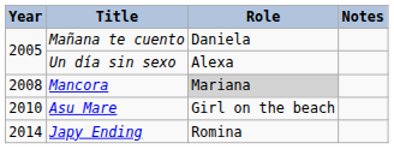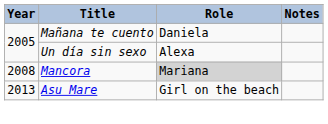 <table class="wikitable">
 <tr>
 <th style="background:#B0C4DE;">Year</th>
 <th style="background:#B0C4DE;">Title</th>
 <th style="background:#B0C4DE;">Role</th>
 <th style="background:#B0C4DE;">Notes</th>
 </tr>
 <tr>
 <td rowspan=2>2005</td>
 <td><em>Mañana te cuento</em></td>
 <td>Daniela</td>
 <td></td>
 </tr>
 <tr>
 <td><em>Un día sin sexo</em></td>
 <td>Alexa</td>
 <td></td>
 </tr>
 <tr>
 <td>2008</td>
 <td><em><a href='#'>Mancora</a></em></td>
 <td style="background: lightgrey;">Mariana</td>
 <td></td>
 </tr>
 <tr>
-<td>2010</td>
+<td>2013</td>
 <td><em><a href='#'>Asu Mare</a></em></td>
 <td>Girl on the beach</td>
 <td></td>
 </tr>
-<tr>
-<td>2014</td>
-<td><em><a href='#'>Japy Ending</a></em></td>
-<td>Romina</td>
-<td></td>
-</tr>
 </table>
